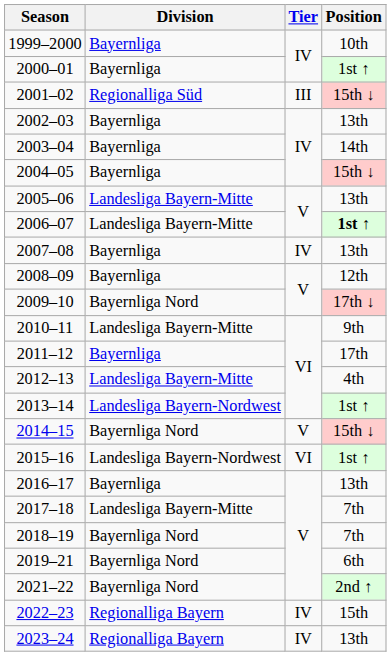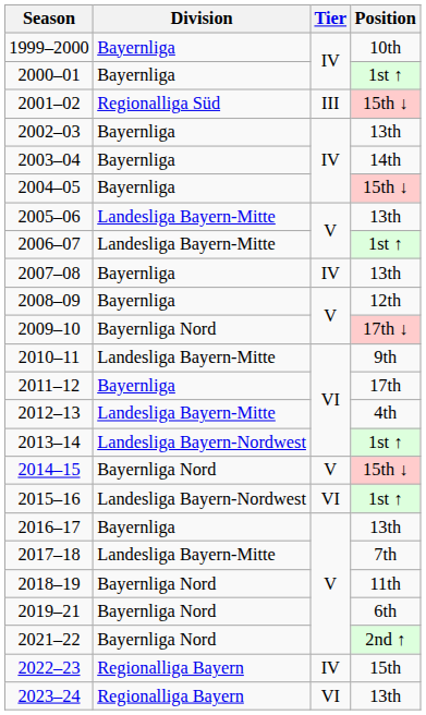 <table class="wikitable">
 <tr>
 <th>Season</th>
 <th>Division</th>
 <th><a href='#'>Tier</a></th>
 <th>Position</th>
 </tr>
 <tr align="center">
 <td>1999–2000</td>
 <td align="left"><a href='#'>Bayernliga</a></td>
 <td rowspan=2>IV</td>
 <td>10th</td>
 </tr>
 <tr align="center">
 <td>2000–01</td>
 <td align="left">Bayernliga</td>
 <td style="background:#ddffdd">1st ↑</td>
 </tr>
 <tr align="center">
 <td>2001–02</td>
 <td align="left"><a href='#'>Regionalliga Süd</a></td>
 <td>III</td>
 <td style="background:#ffcccc">15th ↓</td>
 </tr>
 <tr align="center">
 <td>2002–03</td>
 <td align="left">Bayernliga</td>
 <td rowspan=3>IV</td>
 <td>13th</td>
 </tr>
 <tr align="center">
 <td>2003–04</td>
 <td align="left">Bayernliga</td>
 <td>14th</td>
 </tr>
 <tr align="center">
 <td>2004–05</td>
 <td align="left">Bayernliga</td>
 <td style="background:#ffcccc">15th ↓</td>
 </tr>
 <tr align="center">
 <td>2005–06</td>
 <td align="left"><a href='#'>Landesliga Bayern-Mitte</a></td>
 <td rowspan=2>V</td>
 <td>13th</td>
 </tr>
 <tr align="center">
 <td>2006–07</td>
 <td align="left">Landesliga Bayern-Mitte</td>
-<td style="background:#ddffdd"><strong>1st ↑</strong></td>
+<td style="background:#ddffdd">1st ↑</td>
 </tr>
 <tr align="center">
 <td>2007–08</td>
 <td align="left">Bayernliga</td>
 <td>IV</td>
 <td>13th</td>
 </tr>
 <tr align="center">
 <td>2008–09</td>
 <td align="left">Bayernliga</td>
 <td rowspan=2>V</td>
 <td>12th</td>
 </tr>
 <tr align="center">
 <td>2009–10</td>
 <td align="left">Bayernliga Nord</td>
 <td style="background:#ffcccc">17th ↓</td>
 </tr>
 <tr align="center">
 <td>2010–11</td>
 <td align="left">Landesliga Bayern-Mitte</td>
 <td rowspan=4>VI</td>
 <td>9th</td>
 </tr>
 <tr align="center">
 <td>2011–12</td>
 <td align="left"><a href='#'>Bayernliga</a></td>
 <td>17th</td>
 </tr>
 <tr align="center">
 <td>2012–13</td>
 <td align="left"><a href='#'>Landesliga Bayern-Mitte</a></td>
 <td>4th</td>
 </tr>
 <tr align="center">
 <td>2013–14</td>
 <td align="left"><a href='#'>Landesliga Bayern-Nordwest</a></td>
 <td style="background:#ddffdd">1st ↑</td>
 </tr>
 <tr align="center">
 <td><a href='#'>2014–15</a></td>
 <td align="left">Bayernliga Nord</td>
 <td>V</td>
 <td style="background:#ffcccc">15th ↓</td>
 </tr>
 <tr align="center">
 <td>2015–16</td>
 <td align="left">Landesliga Bayern-Nordwest</td>
 <td>VI</td>
 <td style="background:#ddffdd">1st ↑</td>
 </tr>
 <tr align="center">
 <td>2016–17</td>
 <td align="left">Bayernliga</td>
 <td rowspan=5>V</td>
 <td>13th</td>
 </tr>
 <tr align="center">
 <td>2017–18</td>
 <td align="left">Landesliga Bayern-Mitte</td>
 <td>7th</td>
 </tr>
 <tr align="center">
 <td>2018–19</td>
 <td align="left">Bayernliga Nord</td>
-<td>7th</td>
+<td>11th</td>
 </tr>
 <tr align="center">
 <td>2019–21</td>
 <td align="left">Bayernliga Nord</td>
 <td>6th</td>
 </tr>
 <tr align="center">
 <td>2021–22</td>
 <td align="left">Bayernliga Nord</td>
 <td style="background:#ddffdd">2nd ↑</td>
 </tr>
 <tr align="center">
 <td><a href='#'>2022–23</a></td>
 <td align="left"><a href='#'>Regionalliga Bayern</a></td>
 <td>IV</td>
 <td>15th</td>
 </tr>
 <tr align="center">
 <td><a href='#'>2023–24</a></td>
 <td align="left"><a href='#'>Regionalliga Bayern</a></td>
-<td>IV</td>
+<td>VI</td>
 <td>13th</td>
 </tr>
 </table>
